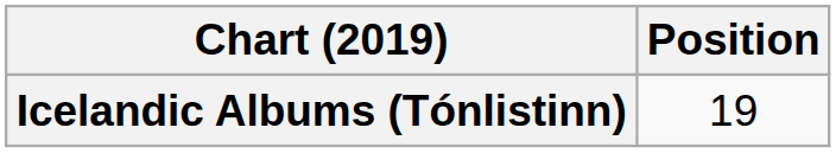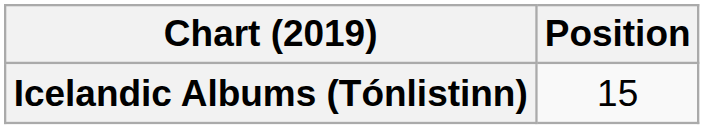 <table class="wikitable plainrowheaders" style="text-align:center">
 <tr>
 <th scope="col">Chart (2019)</th>
 <th scope="col">Position</th>
 </tr>
 <tr>
 <th scope="row">Icelandic Albums (Tónlistinn)</th>
-<td>19</td>
+<td>15</td>
 </tr>
 </table>
